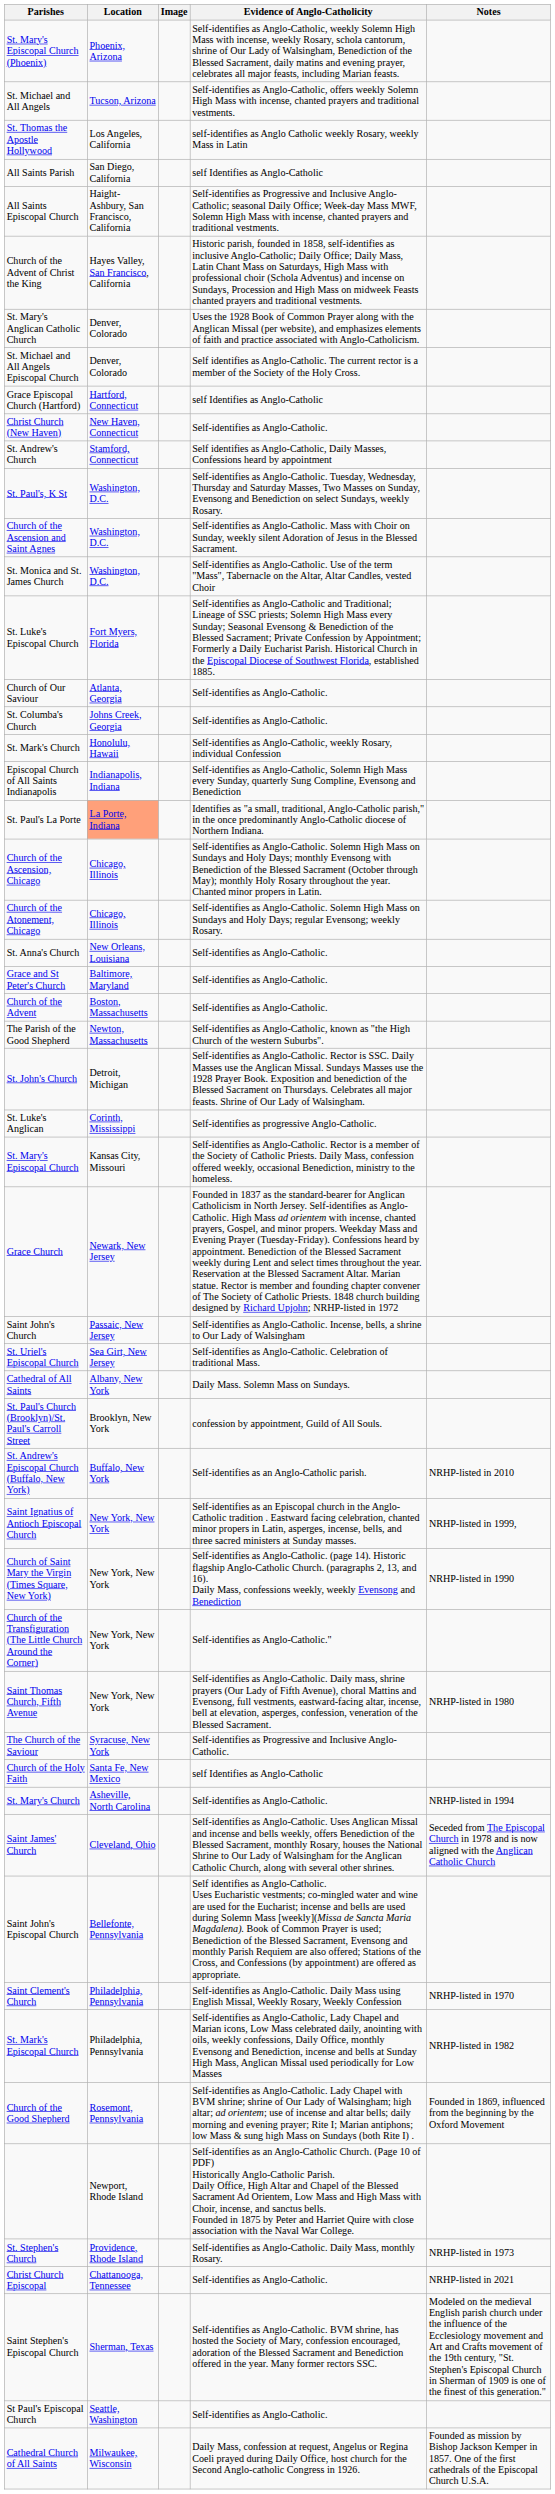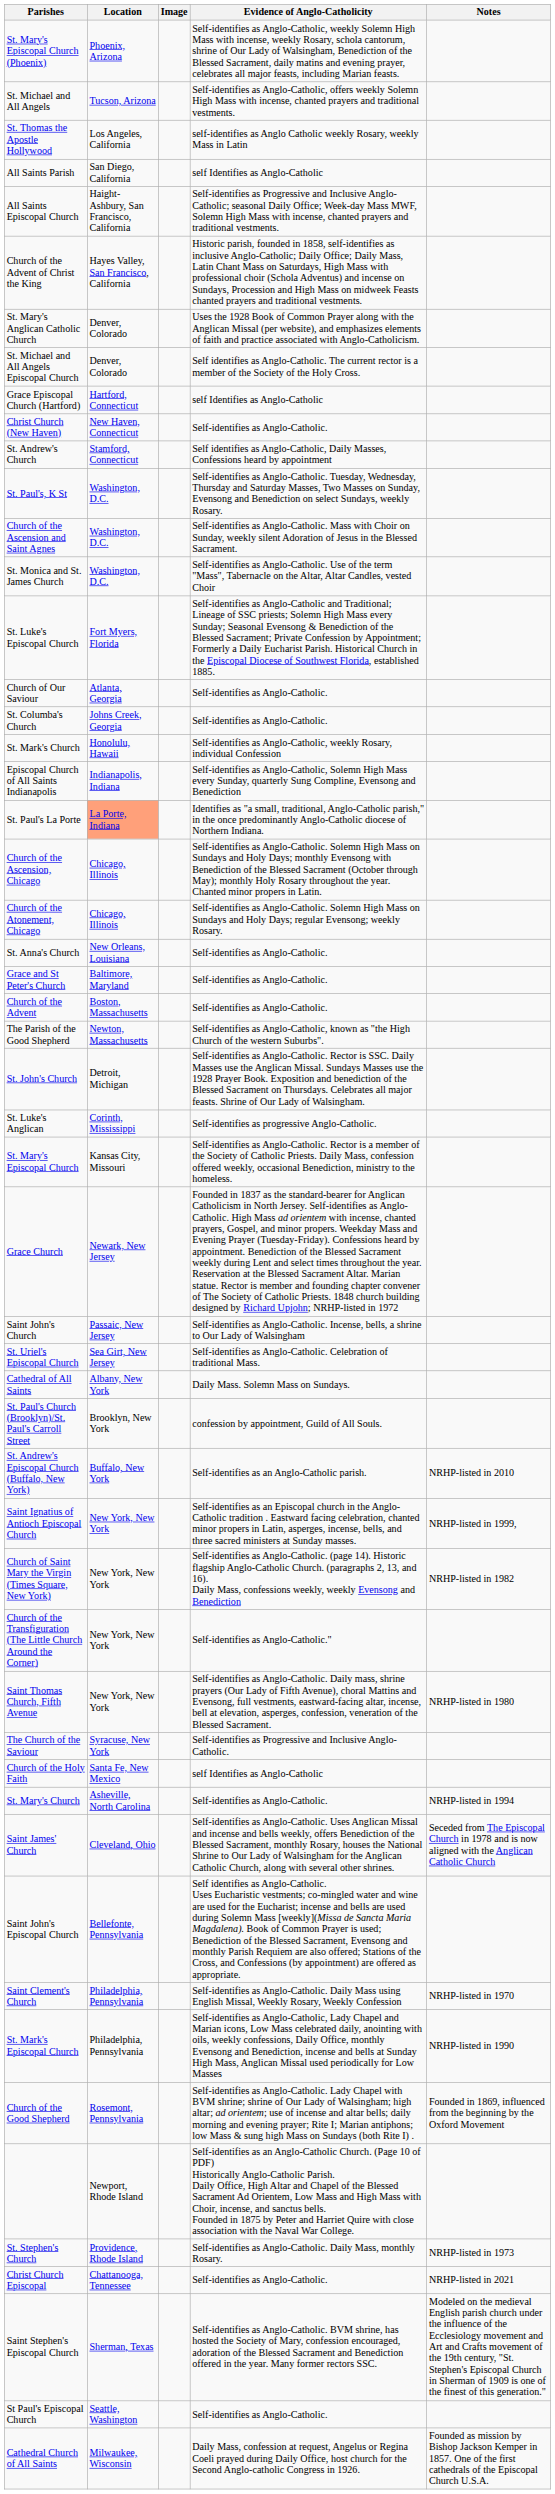 <table class="wikitable sortable">
 <tr>
 <th>Parishes</th>
 <th>Location</th>
 <th>Image</th>
 <th>Evidence of Anglo-Catholicity</th>
 <th>Notes</th>
 </tr>
 <tr>
 <td><a href='#'>St. Mary's Episcopal Church (Phoenix)</a></td>
 <td><a href='#'>Phoenix, Arizona</a></td>
 <td></td>
 <td>Self-identifies as Anglo-Catholic, weekly Solemn High Mass with incense, weekly Rosary, schola cantorum, shrine of Our Lady of Walsingham, Benediction of the Blessed Sacrament, daily matins and evening prayer, celebrates all major feasts, including Marian feasts.</td>
 <td></td>
 </tr>
 <tr>
 <td>St. Michael and All Angels</td>
 <td><a href='#'>Tucson, Arizona</a></td>
 <td></td>
 <td>Self-identifies as Anglo-Catholic, offers weekly Solemn High Mass with incense, chanted prayers and traditional vestments.</td>
 <td></td>
 </tr>
 <tr>
 <td><a href='#'>St. Thomas the Apostle Hollywood</a></td>
 <td>Los Angeles, California</td>
 <td></td>
 <td>self-identifies as Anglo Catholic weekly Rosary, weekly Mass in Latin</td>
 <td></td>
 </tr>
 <tr>
 <td>All Saints Parish</td>
 <td>San Diego, California</td>
 <td></td>
 <td>self Identifies as Anglo-Catholic</td>
 <td></td>
 </tr>
 <tr>
 <td>All Saints Episcopal Church</td>
 <td>Haight-Ashbury, San Francisco, California</td>
 <td></td>
 <td>Self-identifies as Progressive and Inclusive Anglo-Catholic; seasonal Daily Office; Week-day Mass MWF, Solemn High Mass with incense, chanted prayers and traditional vestments.</td>
 <td></td>
 </tr>
 <tr>
 <td>Church of the Advent of Christ the King</td>
 <td>Hayes Valley, <a href='#'>San Francisco</a>, California</td>
 <td></td>
 <td>Historic parish, founded in 1858, self-identifies as inclusive Anglo-Catholic; Daily Office; Daily Mass, Latin Chant Mass on Saturdays, High Mass with professional choir (Schola Adventus) and incense on Sundays, Procession and High Mass on midweek Feasts chanted prayers and traditional vestments.</td>
 <td></td>
 </tr>
 <tr>
 <td>St. Mary's Anglican Catholic Church</td>
 <td>Denver, Colorado</td>
 <td></td>
 <td>Uses the 1928 Book of Common Prayer along with the Anglican Missal (per website), and emphasizes elements of faith and practice associated with Anglo-Catholicism.</td>
 <td></td>
 </tr>
 <tr>
 <td>St. Michael and All Angels Episcopal Church</td>
 <td>Denver, Colorado</td>
 <td></td>
 <td>Self identifies as Anglo-Catholic. The current rector is a member of the Society of the Holy Cross.</td>
 <td></td>
 </tr>
 <tr>
 <td>Grace Episcopal Church (Hartford)</td>
 <td><a href='#'>Hartford, Connecticut</a></td>
 <td></td>
 <td>self Identifies as Anglo-Catholic</td>
 <td></td>
 </tr>
 <tr>
 <td><a href='#'>Christ Church (New Haven)</a></td>
 <td><a href='#'>New Haven, Connecticut</a></td>
 <td></td>
 <td>Self-identifies as Anglo-Catholic.</td>
 <td></td>
 </tr>
 <tr>
 <td>St. Andrew's Church</td>
 <td><a href='#'>Stamford, Connecticut</a></td>
 <td></td>
 <td>Self identifies as Anglo-Catholic, Daily Masses, Confessions heard by appointment</td>
 <td></td>
 </tr>
 <tr>
 <td><a href='#'>St. Paul's, K St</a></td>
 <td><a href='#'>Washington, D.C.</a></td>
 <td></td>
 <td>Self-identifies as Anglo-Catholic. Tuesday, Wednesday, Thursday and Saturday Masses, Two Masses on Sunday, Evensong and Benediction on select Sundays, weekly Rosary.</td>
 <td></td>
 </tr>
 <tr>
 <td><a href='#'>Church of the Ascension and Saint Agnes</a></td>
 <td><a href='#'>Washington, D.C.</a></td>
 <td></td>
 <td>Self-identifies as Anglo-Catholic. Mass with Choir on Sunday, weekly silent Adoration of Jesus in the Blessed Sacrament.</td>
 <td></td>
 </tr>
 <tr>
 <td>St. Monica and St. James Church</td>
 <td><a href='#'>Washington, D.C.</a></td>
 <td></td>
 <td>Self-identifies as Anglo-Catholic. Use of the term "Mass", Tabernacle on the Altar, Altar Candles, vested Choir</td>
 <td></td>
 </tr>
 <tr>
 <td>St. Luke's Episcopal Church</td>
 <td><a href='#'>Fort Myers, Florida</a></td>
 <td></td>
 <td>Self-identifies as Anglo-Catholic and Traditional; Lineage of SSC priests; Solemn High Mass every Sunday; Seasonal Evensong & Benediction of the Blessed Sacrament; Private Confession by Appointment; Formerly a Daily Eucharist Parish. Historical Church in the <a href='#'>Episcopal Diocese of Southwest Florida</a>, established 1885.</td>
 <td></td>
 </tr>
 <tr>
 <td>Church of Our Saviour</td>
 <td><a href='#'>Atlanta, Georgia</a></td>
 <td></td>
 <td>Self-identifies as Anglo-Catholic.</td>
 <td></td>
 </tr>
 <tr>
 <td>St. Columba's Church</td>
 <td><a href='#'>Johns Creek, Georgia</a></td>
 <td></td>
 <td>Self-identifies as Anglo-Catholic.</td>
 <td></td>
 </tr>
 <tr>
 <td>St. Mark's Church</td>
 <td><a href='#'>Honolulu, Hawaii</a></td>
 <td></td>
 <td>Self-identifies as Anglo-Catholic, weekly Rosary, individual Confession</td>
 <td></td>
 </tr>
 <tr>
 <td>Episcopal Church of All Saints Indianapolis</td>
 <td><a href='#'>Indianapolis, Indiana</a></td>
 <td></td>
 <td>Self-identifies as Anglo-Catholic, Solemn High Mass every Sunday, quarterly Sung Compline, Evensong and Benediction </td>
 <td></td>
 </tr>
 <tr>
 <td>St. Paul's La Porte</td>
 <td style="background: lightsalmon;"><a href='#'>La Porte, Indiana</a></td>
 <td></td>
 <td>Identifies as "a small, traditional, Anglo-Catholic parish," in the once predominantly Anglo-Catholic diocese of Northern Indiana.</td>
 <td></td>
 </tr>
 <tr>
 <td><a href='#'>Church of the Ascension, Chicago</a></td>
 <td><a href='#'>Chicago, Illinois</a></td>
 <td></td>
 <td>Self-identifies as Anglo-Catholic. Solemn High Mass on Sundays and Holy Days; monthly Evensong with Benediction of the Blessed Sacrament (October through May); monthly Holy Rosary throughout the year. Chanted minor propers in Latin.</td>
 <td></td>
 </tr>
 <tr>
 <td><a href='#'>Church of the Atonement, Chicago</a></td>
 <td><a href='#'>Chicago, Illinois</a></td>
 <td></td>
 <td>Self-identifies as Anglo-Catholic. Solemn High Mass on Sundays and Holy Days; regular Evensong; weekly Rosary.</td>
 <td></td>
 </tr>
 <tr>
 <td>St. Anna's Church</td>
 <td><a href='#'>New Orleans, Louisiana</a></td>
 <td></td>
 <td>Self-identifies as Anglo-Catholic.</td>
 <td></td>
 </tr>
 <tr>
 <td><a href='#'>Grace and St Peter's Church</a></td>
 <td><a href='#'>Baltimore, Maryland</a></td>
 <td></td>
 <td>Self-identifies as Anglo-Catholic.</td>
 <td></td>
 </tr>
 <tr>
 <td><a href='#'>Church of the Advent</a></td>
 <td><a href='#'>Boston, Massachusetts</a></td>
 <td></td>
 <td>Self-identifies as Anglo-Catholic.</td>
 <td></td>
 </tr>
 <tr>
 <td>The Parish of the Good Shepherd</td>
 <td><a href='#'>Newton, Massachusetts</a></td>
 <td></td>
 <td>Self-identifies as Anglo-Catholic, known as "the High Church of the western Suburbs".</td>
 <td></td>
 </tr>
 <tr>
 <td><a href='#'>St. John's Church</a></td>
 <td>Detroit, Michigan</td>
 <td></td>
 <td>Self-identifies as Anglo-Catholic. Rector is SSC. Daily Masses use the Anglican Missal. Sundays Masses use the 1928 Prayer Book. Exposition and benediction of the Blessed Sacrament on Thursdays. Celebrates all major feasts. Shrine of Our Lady of Walsingham.</td>
 <td></td>
 </tr>
 <tr>
 <td>St. Luke's Anglican</td>
 <td><a href='#'>Corinth, Mississippi</a></td>
 <td></td>
 <td>Self-identifies as progressive Anglo-Catholic.</td>
 <td></td>
 </tr>
 <tr>
 <td><a href='#'>St. Mary's Episcopal Church</a></td>
 <td>Kansas City, Missouri</td>
 <td></td>
 <td>Self-identifies as Anglo-Catholic.  Rector is a member of the Society of Catholic Priests.  Daily Mass, confession offered weekly, occasional Benediction, ministry to the homeless.</td>
 <td></td>
 </tr>
 <tr>
 <td><a href='#'>Grace Church</a></td>
 <td><a href='#'>Newark, New Jersey</a></td>
 <td><br></td>
 <td>Founded in 1837 as the standard-bearer for Anglican Catholicism in North Jersey. Self-identifies as Anglo-Catholic. High Mass <em>ad orientem</em> with incense, chanted prayers, Gospel, and minor propers. Weekday Mass and Evening Prayer (Tuesday-Friday). Confessions heard by appointment. Benediction of the Blessed Sacrament weekly during Lent and select times throughout the year. Reservation at the Blessed Sacrament Altar. Marian statue. Rector is member and founding chapter convener of The Society of Catholic Priests. 1848 church building designed by <a href='#'>Richard Upjohn</a>; NRHP-listed in 1972</td>
 <td></td>
 </tr>
 <tr>
 <td>Saint John's Church</td>
 <td><a href='#'>Passaic, New Jersey</a></td>
 <td><br></td>
 <td>Self-identifies as Anglo-Catholic. Incense, bells, a shrine to Our Lady of Walsingham</td>
 <td></td>
 </tr>
 <tr>
 <td><a href='#'>St. Uriel's Episcopal Church</a></td>
 <td><a href='#'>Sea Girt, New Jersey</a></td>
 <td></td>
 <td>Self-identifies as Anglo-Catholic. Celebration of traditional Mass.</td>
 <td></td>
 </tr>
 <tr>
 <td><a href='#'>Cathedral of All Saints</a></td>
 <td><a href='#'>Albany, New York</a></td>
 <td></td>
 <td> Daily Mass. Solemn Mass on Sundays.</td>
 <td></td>
 </tr>
 <tr>
 <td><a href='#'>St. Paul's Church (Brooklyn)/St. Paul's Carroll Street</a></td>
 <td>Brooklyn, New York</td>
 <td></td>
 <td Self-identifies as Anglo-Catholic,>confession by appointment, Guild of All Souls.</td>
 <td></td>
 </tr>
 <tr>
 <td><a href='#'>St. Andrew's Episcopal Church (Buffalo, New York)</a></td>
 <td><a href='#'>Buffalo, New York</a></td>
 <td></td>
 <td>Self-identifies as an Anglo-Catholic parish.</td>
 <td>NRHP-listed in 2010</td>
 </tr>
 <tr>
 <td><a href='#'>Saint Ignatius of Antioch Episcopal Church</a></td>
 <td><a href='#'>New York, New York</a></td>
 <td></td>
 <td>Self-identifies as an Episcopal church in the Anglo-Catholic tradition .  Eastward facing celebration, chanted minor propers in Latin, asperges, incense, bells, and three sacred ministers at Sunday masses.</td>
 <td>NRHP-listed in 1999,</td>
 </tr>
 <tr>
 <td><a href='#'>Church of Saint Mary the Virgin (Times Square, New York)</a></td>
 <td>New York, New York</td>
 <td></td>
 <td>Self-identifies as Anglo-Catholic. (page 14). Historic flagship Anglo-Catholic Church. (paragraphs 2, 13, and 16).<br>Daily Mass, confessions weekly, weekly <a href='#'>Evensong</a> and <a href='#'>Benediction</a></td>
-<td>NRHP-listed in 1990</td>
+<td>NRHP-listed in 1982</td>
 </tr>
 <tr>
 <td><a href='#'>Church of the Transfiguration (The Little Church Around the Corner)</a></td>
 <td>New York, New York</td>
 <td></td>
 <td Self-identifies as "an Anglo-Catholic Parish.">Self-identifies as Anglo-Catholic."</td>
 <td></td>
 </tr>
 <tr>
 <td><a href='#'>Saint Thomas Church, Fifth Avenue</a></td>
 <td>New York, New York</td>
 <td></td>
 <td>Self-identifies as Anglo-Catholic. Daily mass, shrine prayers (Our Lady of Fifth Avenue), choral Mattins and Evensong, full vestments, eastward-facing altar, incense, bell at elevation, asperges, confession, veneration of the Blessed Sacrament.</td>
 <td>NRHP-listed in 1980</td>
 </tr>
 <tr>
 <td><a href='#'>The Church of the Saviour</a></td>
 <td><a href='#'>Syracuse, New York</a></td>
 <td></td>
 <td>Self-identifies as Progressive and Inclusive Anglo-Catholic.</td>
 </tr>
 <tr>
 <td><a href='#'>Church of the Holy Faith</a></td>
 <td><a href='#'>Santa Fe, New Mexico</a></td>
 <td></td>
 <td>self Identifies as Anglo-Catholic</td>
 <td></td>
 </tr>
 <tr>
 <td><a href='#'>St. Mary's Church</a></td>
 <td><a href='#'>Asheville, North Carolina</a></td>
 <td></td>
 <td>Self-identifies as Anglo-Catholic.</td>
 <td>NRHP-listed in 1994</td>
 </tr>
 <tr>
 <td><a href='#'>Saint James' Church</a></td>
 <td><a href='#'>Cleveland, Ohio</a></td>
 <td></td>
 <td>Self-identifies as Anglo-Catholic. Uses Anglican Missal and incense and bells weekly, offers Benediction of the Blessed Sacrament, monthly Rosary, houses the National Shrine to Our Lady of Walsingham for the Anglican Catholic Church, along with several other shrines.</td>
 <td>Seceded from <a href='#'>The Episcopal Church</a> in 1978 and is now aligned with the <a href='#'>Anglican Catholic Church</a></td>
 </tr>
 <tr>
 <td>Saint John's Episcopal Church</td>
 <td><a href='#'>Bellefonte, Pennsylvania</a></td>
 <td></td>
 <td>Self identifies as Anglo-Catholic.<br>Uses Eucharistic vestments; co-mingled water and wine are used for the Eucharist; incense and bells are used during Solemn Mass [weekly](<em>Missa de Sancta Maria Magdalena).</em> Book of Common Prayer is used; Benediction of the Blessed Sacrament, Evensong and monthly Parish Requiem are also offered; Stations of the Cross, and Confessions (by appointment) are offered as appropriate.<br></td>
 <td></td>
 </tr>
 <tr>
 <td><a href='#'>Saint Clement's Church</a></td>
 <td><a href='#'>Philadelphia, Pennsylvania</a></td>
 <td></td>
 <td>Self-identifies as Anglo-Catholic. Daily Mass using English Missal, Weekly Rosary, Weekly Confession</td>
 <td>NRHP-listed in 1970</td>
 </tr>
 <tr>
 <td><a href='#'>St. Mark's Episcopal Church</a></td>
 <td>Philadelphia, Pennsylvania</td>
 <td></td>
 <td>Self-identifies as Anglo-Catholic, Lady Chapel and Marian icons, Low Mass celebrated daily, anointing with oils, weekly confessions, Daily Office, monthly Evensong and Benediction, incense and bells at Sunday High Mass, Anglican Missal used periodically for Low Masses</td>
-<td>NRHP-listed in 1982</td>
+<td>NRHP-listed in 1990</td>
 </tr>
 <tr>
 <td><a href='#'>Church of the Good Shepherd</a></td>
 <td><a href='#'>Rosemont, Pennsylvania</a></td>
 <td></td>
 <td>Self-identifies as Anglo-Catholic. Lady Chapel with BVM shrine; shrine of Our Lady of Walsingham; high altar; <em>ad orientem</em>; use of incense and altar bells; daily morning and evening prayer; Rite I; Marian antiphons; low Mass & sung high Mass on Sundays (both Rite I) .</td>
 <td>Founded in 1869, influenced from the beginning by the Oxford Movement</td>
 </tr>
 <tr>
 <td></td>
 <td>Newport, Rhode Island</td>
 <td></td>
 <td>Self-identifies as an Anglo-Catholic Church.  (Page 10 of PDF)<br>Historically Anglo-Catholic Parish.<br>Daily Office, High Altar and Chapel of the Blessed Sacrament Ad Orientem, Low Mass and High Mass with Choir, incense, and sanctus bells.<br>Founded in 1875 by Peter and Harriet Quire with close association with the Naval War College.</td>
 <td></td>
 </tr>
 <tr>
 <td><a href='#'>St. Stephen's Church</a></td>
 <td><a href='#'>Providence, Rhode Island</a></td>
 <td></td>
 <td>Self-identifies as Anglo-Catholic. Daily Mass, monthly Rosary.</td>
 <td>NRHP-listed in 1973</td>
 </tr>
 <tr>
 <td><a href='#'>Christ Church Episcopal</a></td>
 <td><a href='#'>Chattanooga, Tennessee</a></td>
 <td></td>
 <td>Self-identifies as Anglo-Catholic.</td>
 <td>NRHP-listed in 2021</td>
 </tr>
 <tr>
 <td>Saint Stephen's Episcopal Church</td>
 <td><a href='#'>Sherman, Texas</a></td>
 <td></td>
 <td>Self-identifies as Anglo-Catholic. BVM shrine, has hosted the Society of Mary, confession encouraged, adoration of the Blessed Sacrament and Benediction offered in the year. Many former rectors SSC.</td>
 <td>Modeled on the medieval English parish church under the influence of the Ecclesiology movement and Art and Crafts movement of the 19th century, "St. Stephen's Episcopal Church in Sherman of 1909 is one of the finest of this generation."</td>
 </tr>
 <tr>
 <td>St Paul's Episcopal Church</td>
 <td><a href='#'>Seattle, Washington</a></td>
 <td></td>
 <td>Self-identifies as Anglo-Catholic.</td>
 <td></td>
 </tr>
 <tr>
 <td><a href='#'>Cathedral Church of All Saints</a></td>
 <td><a href='#'>Milwaukee, Wisconsin</a></td>
 <td></td>
 <td>Daily Mass, confession at request, Angelus or Regina Coeli prayed during Daily Office, host church for the Second Anglo-catholic Congress in 1926.</td>
 <td>Founded as mission by Bishop Jackson Kemper in 1857. One of the first cathedrals of the Episcopal Church U.S.A.</td>
 </tr>
 </table>
